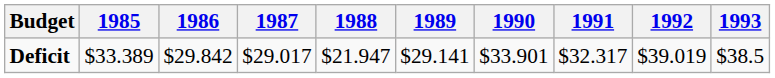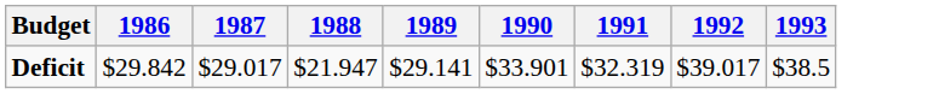 <table class="wikitable">
 <tr>
 <th>Budget</th>
-<th><a href='#'>1985</a></th>
 <th><a href='#'>1986</a></th>
 <th><a href='#'>1987</a></th>
 <th><a href='#'>1988</a></th>
 <th><a href='#'>1989</a></th>
 <th><a href='#'>1990</a></th>
 <th><a href='#'>1991</a></th>
 <th><a href='#'>1992</a></th>
 <th><a href='#'>1993</a></th>
 </tr>
 <tr>
 <td><strong>Deficit</strong></td>
-<td>$33.389</td>
 <td>$29.842</td>
 <td>$29.017</td>
 <td>$21.947</td>
 <td>$29.141</td>
 <td>$33.901</td>
-<td>$32.317</td>
-<td>$39.019</td>
+<td>$32.319</td>
+<td>$39.017</td>
 <td>$38.5</td>
 </tr>
 </table>
